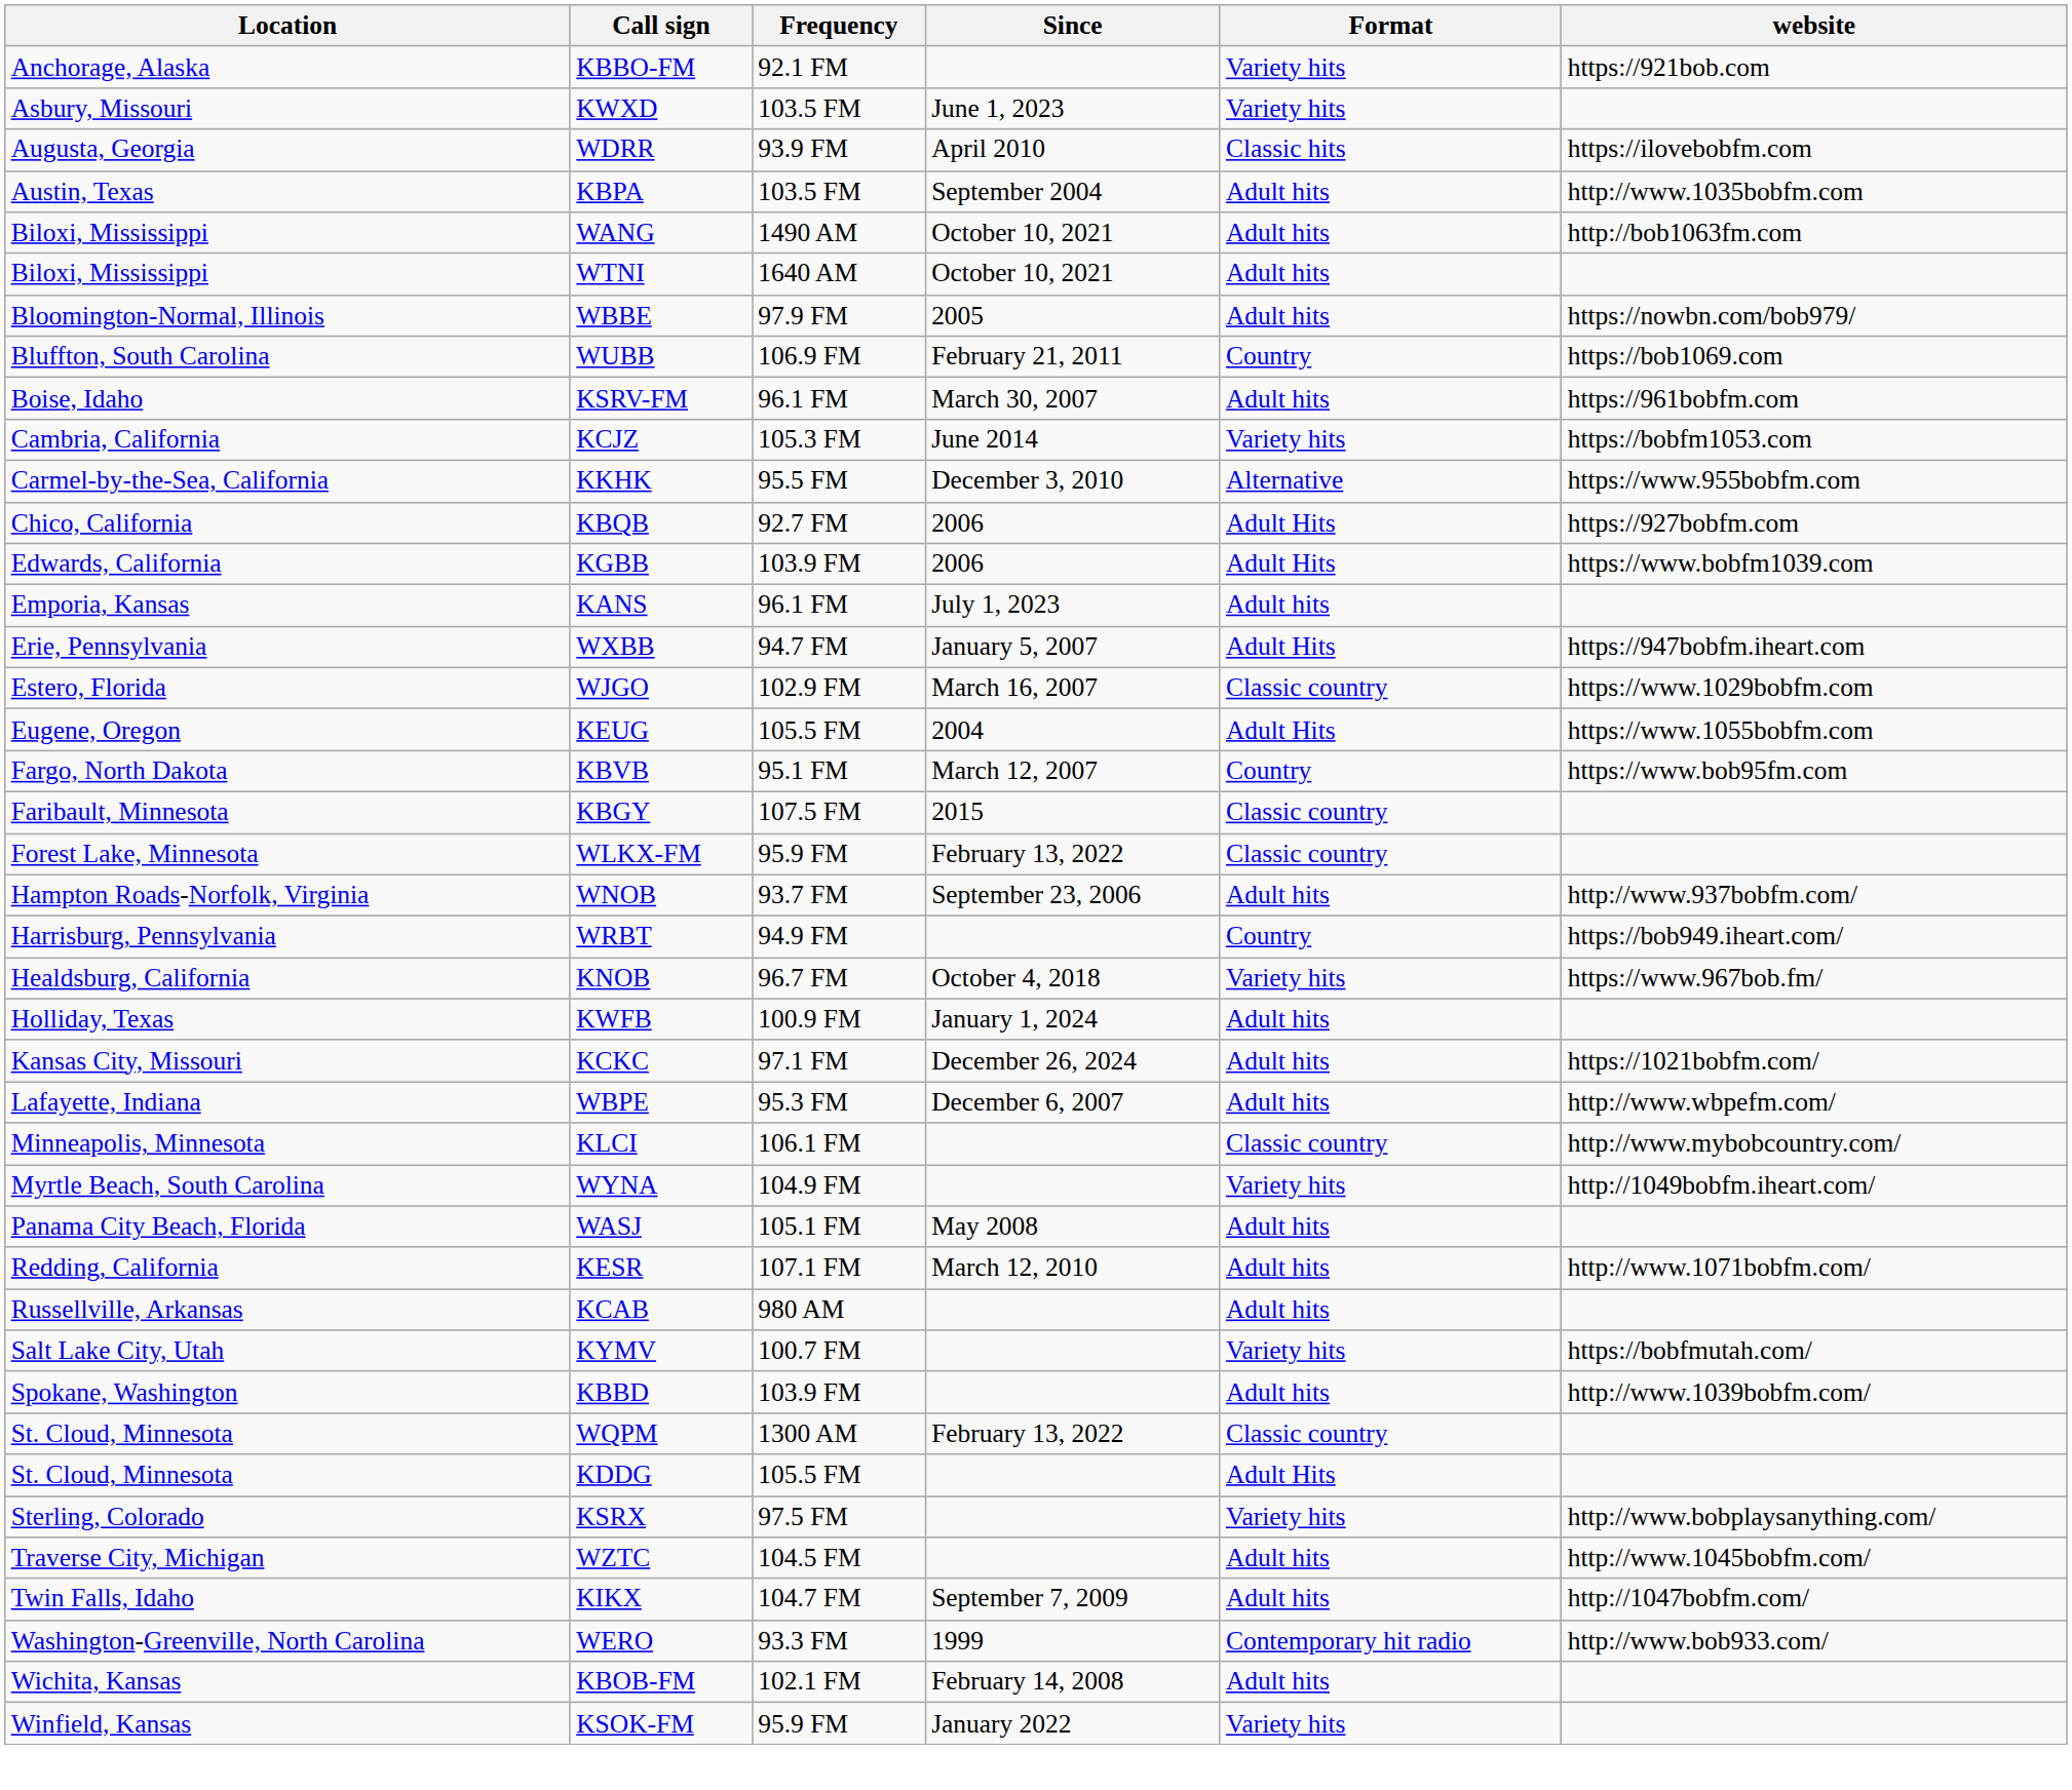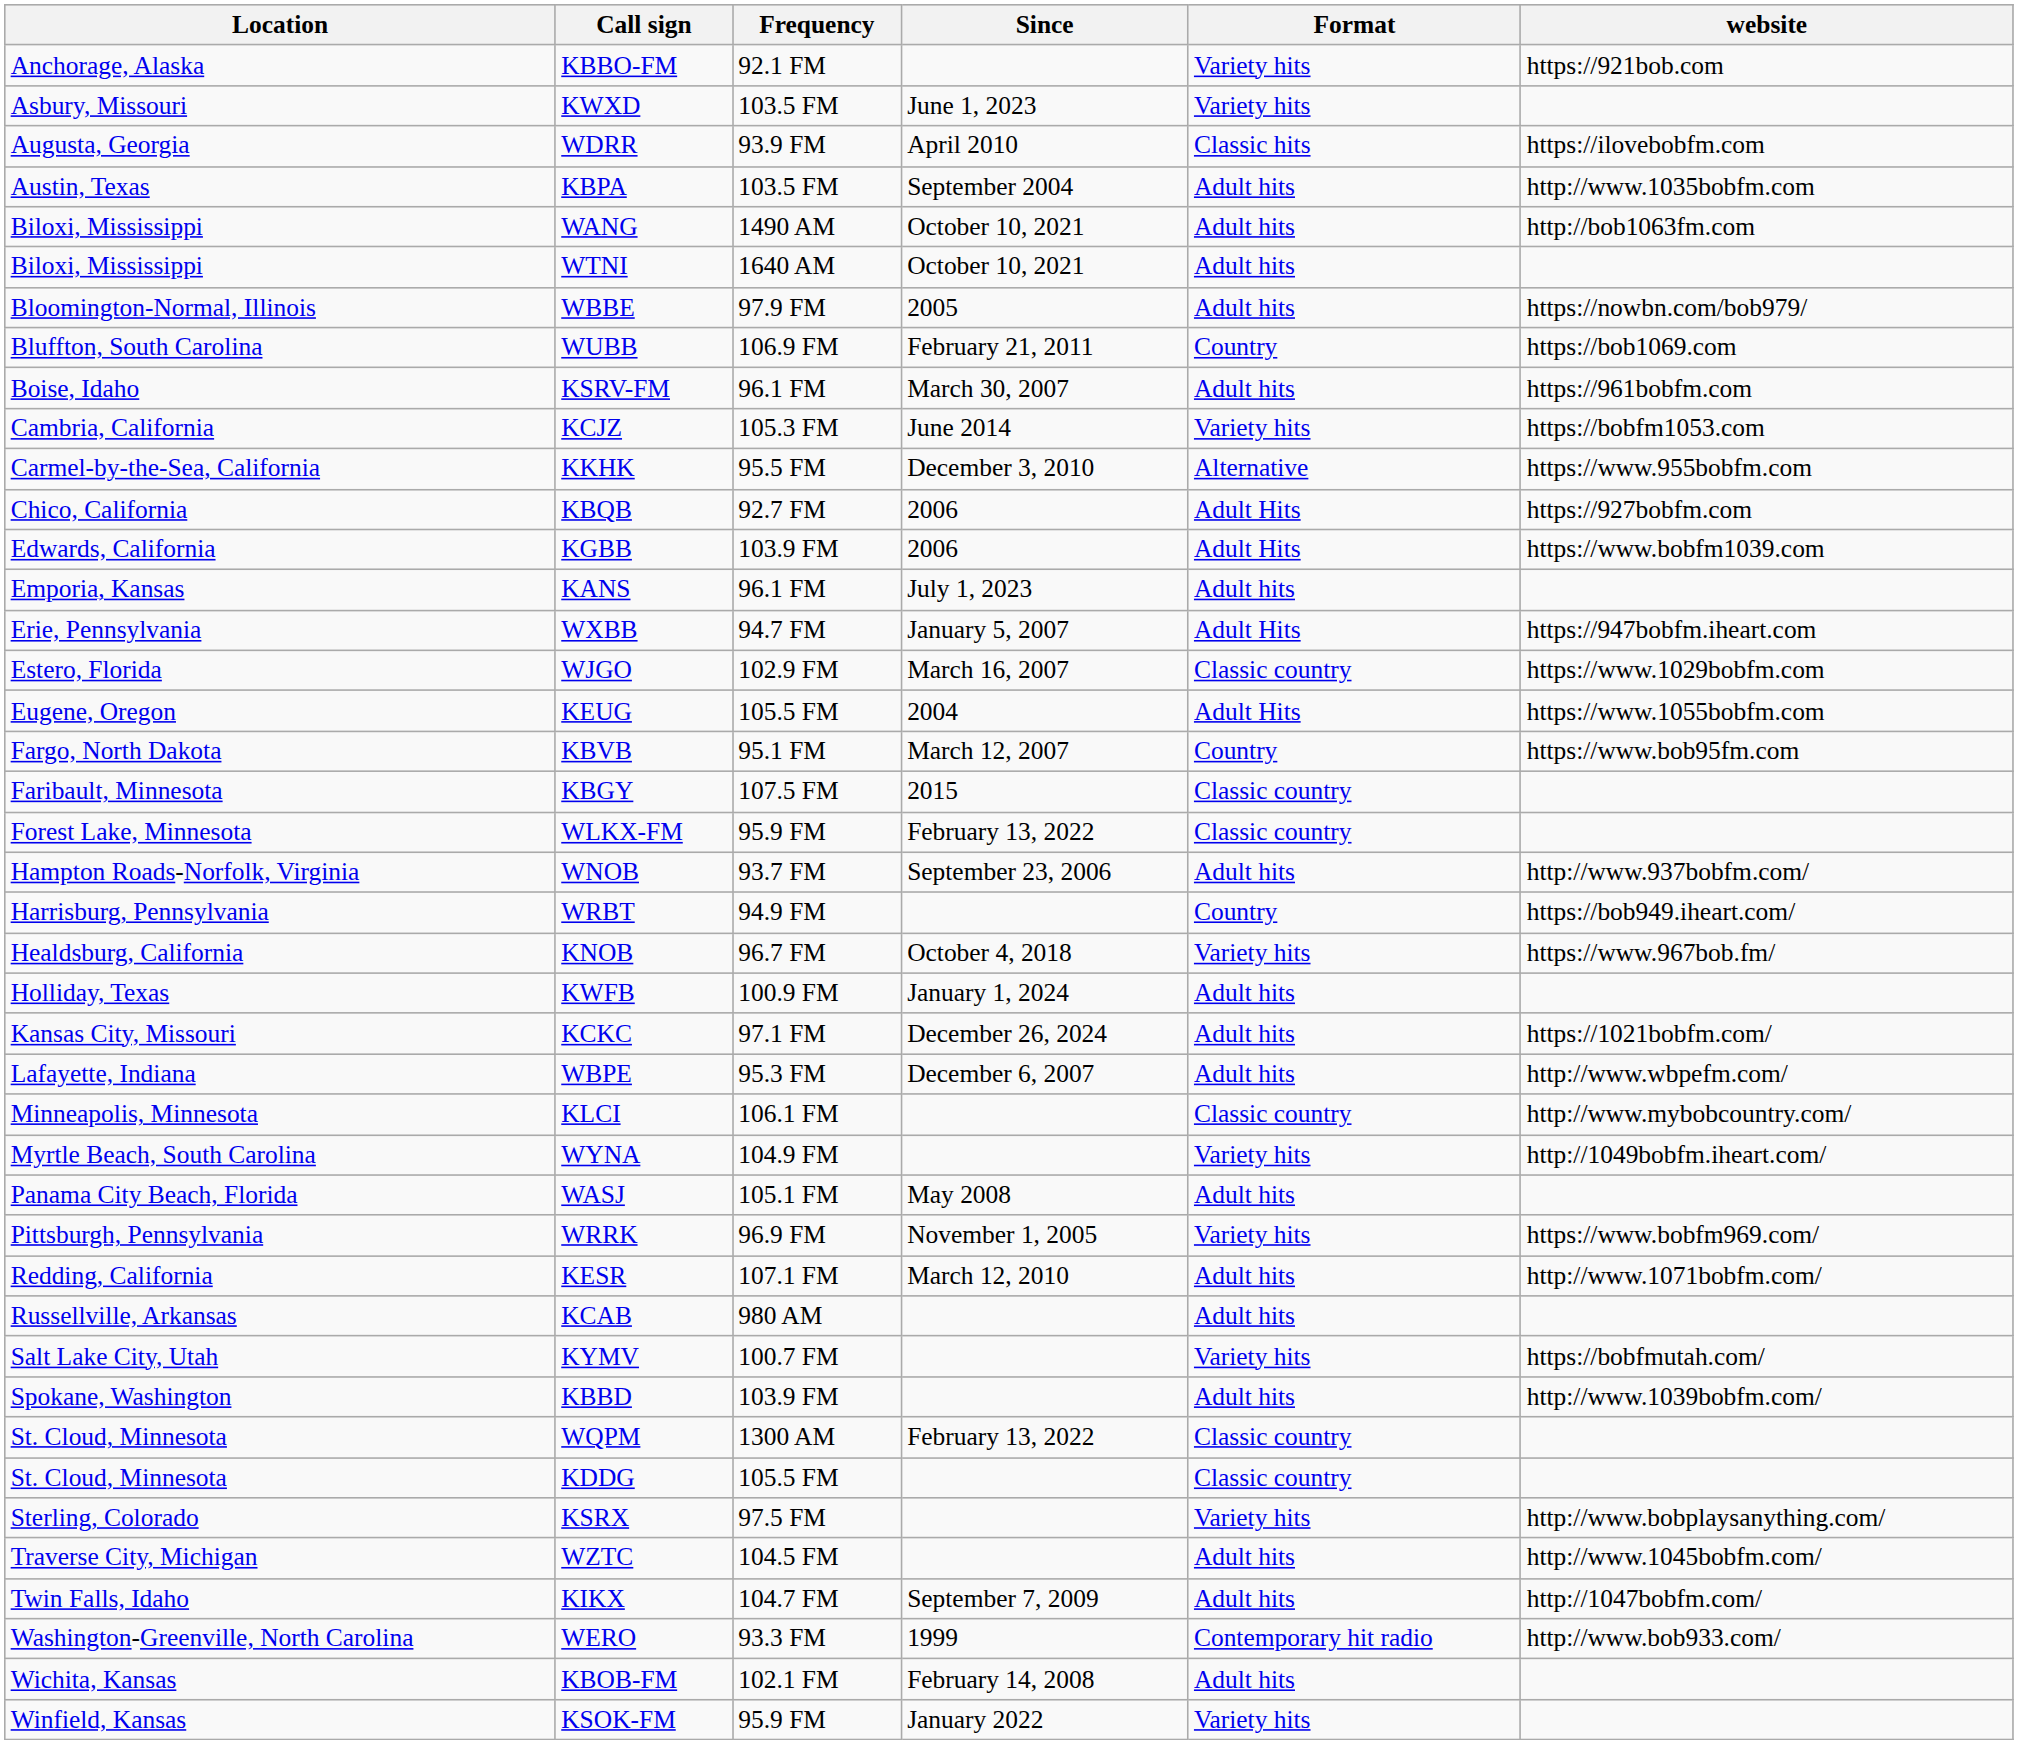 <table class="wikitable sortable" width="100%">
 <tr>
 <th>Location</th>
 <th>Call sign</th>
 <th>Frequency</th>
 <th>Since</th>
 <th>Format</th>
 <th>website</th>
 </tr>
 <tr>
 <td><a href='#'>Anchorage, Alaska</a></td>
 <td><a href='#'>KBBO-FM</a></td>
 <td>92.1 FM</td>
 <td></td>
 <td><a href='#'>Variety hits</a></td>
 <td>https://921bob.com</td>
 </tr>
 <tr>
 <td><a href='#'>Asbury, Missouri</a></td>
 <td><a href='#'>KWXD</a></td>
 <td>103.5 FM</td>
 <td>June 1, 2023</td>
 <td><a href='#'>Variety hits</a></td>
 <td></td>
 </tr>
 <tr>
 <td><a href='#'>Augusta, Georgia</a></td>
 <td><a href='#'>WDRR</a></td>
 <td>93.9 FM</td>
 <td>April 2010</td>
 <td><a href='#'>Classic hits</a></td>
 <td>https://ilovebobfm.com</td>
 </tr>
 <tr>
 <td><a href='#'>Austin, Texas</a></td>
 <td><a href='#'>KBPA</a></td>
 <td>103.5 FM</td>
 <td>September 2004</td>
 <td><a href='#'>Adult hits</a></td>
 <td>http://www.1035bobfm.com</td>
 </tr>
 <tr>
 <td><a href='#'>Biloxi, Mississippi</a></td>
 <td><a href='#'>WANG</a></td>
 <td>1490 AM</td>
 <td>October 10, 2021</td>
 <td><a href='#'>Adult hits</a></td>
 <td>http://bob1063fm.com</td>
 </tr>
 <tr>
 <td><a href='#'>Biloxi, Mississippi</a></td>
 <td><a href='#'>WTNI</a></td>
 <td>1640 AM</td>
 <td>October 10, 2021</td>
 <td><a href='#'>Adult hits</a></td>
 <td></td>
 </tr>
 <tr>
 <td><a href='#'>Bloomington-Normal, Illinois</a></td>
 <td><a href='#'>WBBE</a></td>
 <td>97.9 FM</td>
 <td>2005</td>
 <td><a href='#'>Adult hits</a></td>
 <td>https://nowbn.com/bob979/</td>
 </tr>
 <tr>
 <td><a href='#'>Bluffton, South Carolina</a></td>
 <td><a href='#'>WUBB</a></td>
 <td>106.9 FM</td>
 <td>February 21, 2011</td>
 <td><a href='#'>Country</a></td>
 <td>https://bob1069.com</td>
 </tr>
 <tr>
 <td><a href='#'>Boise, Idaho</a></td>
 <td><a href='#'>KSRV-FM</a></td>
 <td>96.1 FM</td>
 <td>March 30, 2007</td>
 <td><a href='#'>Adult hits</a></td>
 <td>https://961bobfm.com</td>
 </tr>
 <tr>
 <td><a href='#'>Cambria, California</a></td>
 <td><a href='#'>KCJZ</a></td>
 <td>105.3 FM</td>
 <td>June 2014</td>
 <td><a href='#'>Variety hits</a></td>
 <td>https://bobfm1053.com</td>
 </tr>
 <tr>
 <td><a href='#'>Carmel-by-the-Sea, California</a></td>
 <td><a href='#'>KKHK</a></td>
 <td>95.5 FM</td>
 <td>December 3, 2010</td>
 <td><a href='#'>Alternative</a></td>
 <td>https://www.955bobfm.com</td>
 </tr>
 <tr>
 <td><a href='#'>Chico, California</a></td>
 <td><a href='#'>KBQB</a></td>
 <td>92.7 FM</td>
 <td>2006</td>
 <td><a href='#'>Adult Hits</a></td>
 <td>https://927bobfm.com</td>
 </tr>
 <tr>
 <td><a href='#'>Edwards, California</a></td>
 <td><a href='#'>KGBB</a></td>
 <td>103.9 FM</td>
 <td>2006</td>
 <td><a href='#'>Adult Hits</a></td>
 <td>https://www.bobfm1039.com</td>
 </tr>
 <tr>
 <td><a href='#'>Emporia, Kansas</a></td>
 <td><a href='#'>KANS</a></td>
 <td>96.1 FM</td>
 <td>July 1, 2023</td>
 <td><a href='#'>Adult hits</a></td>
 <td></td>
 </tr>
 <tr>
 <td><a href='#'>Erie, Pennsylvania</a></td>
 <td><a href='#'>WXBB</a></td>
 <td>94.7 FM</td>
 <td>January 5, 2007</td>
 <td><a href='#'>Adult Hits</a></td>
 <td>https://947bobfm.iheart.com</td>
 </tr>
 <tr>
 <td><a href='#'>Estero, Florida</a></td>
 <td><a href='#'>WJGO</a></td>
 <td>102.9 FM</td>
 <td>March 16, 2007</td>
 <td><a href='#'>Classic country</a></td>
 <td>https://www.1029bobfm.com</td>
 </tr>
 <tr>
 <td><a href='#'>Eugene, Oregon</a></td>
 <td><a href='#'>KEUG</a></td>
 <td>105.5 FM</td>
 <td>2004</td>
 <td><a href='#'>Adult Hits</a></td>
 <td>https://www.1055bobfm.com</td>
 </tr>
 <tr>
 <td><a href='#'>Fargo, North Dakota</a></td>
 <td><a href='#'>KBVB</a></td>
 <td>95.1 FM</td>
 <td>March 12, 2007</td>
 <td><a href='#'>Country</a></td>
 <td>https://www.bob95fm.com</td>
 </tr>
 <tr>
 <td><a href='#'>Faribault, Minnesota</a></td>
 <td><a href='#'>KBGY</a></td>
 <td>107.5 FM</td>
 <td>2015</td>
 <td><a href='#'>Classic country</a></td>
 <td></td>
 </tr>
 <tr>
 <td><a href='#'>Forest Lake, Minnesota</a></td>
 <td><a href='#'>WLKX-FM</a></td>
 <td>95.9 FM</td>
 <td>February 13, 2022</td>
 <td><a href='#'>Classic country</a></td>
 <td></td>
 </tr>
 <tr>
 <td><a href='#'>Hampton Roads</a>-<a href='#'>Norfolk, Virginia</a></td>
 <td><a href='#'>WNOB</a></td>
 <td>93.7 FM</td>
 <td>September 23, 2006</td>
 <td><a href='#'>Adult hits</a></td>
 <td>http://www.937bobfm.com/</td>
 </tr>
 <tr>
 <td><a href='#'>Harrisburg, Pennsylvania</a></td>
 <td><a href='#'>WRBT</a></td>
 <td>94.9 FM</td>
 <td></td>
 <td><a href='#'>Country</a></td>
 <td>https://bob949.iheart.com/</td>
 </tr>
 <tr>
 <td><a href='#'>Healdsburg, California</a></td>
 <td><a href='#'>KNOB</a></td>
 <td>96.7 FM</td>
 <td>October 4, 2018</td>
 <td><a href='#'>Variety hits</a></td>
 <td>https://www.967bob.fm/</td>
 </tr>
 <tr>
 <td><a href='#'>Holliday, Texas</a></td>
 <td><a href='#'>KWFB</a></td>
 <td>100.9 FM</td>
 <td>January 1, 2024</td>
 <td><a href='#'>Adult hits</a></td>
 <td></td>
 </tr>
 <tr>
 <td><a href='#'>Kansas City, Missouri</a></td>
 <td><a href='#'>KCKC</a></td>
 <td>97.1 FM</td>
 <td>December 26, 2024</td>
 <td><a href='#'>Adult hits</a></td>
 <td>https://1021bobfm.com/</td>
 </tr>
 <tr>
 <td><a href='#'>Lafayette, Indiana</a></td>
 <td><a href='#'>WBPE</a></td>
 <td>95.3 FM</td>
 <td>December 6, 2007</td>
 <td><a href='#'>Adult hits</a></td>
 <td>http://www.wbpefm.com/</td>
 </tr>
 <tr>
 <td><a href='#'>Minneapolis, Minnesota</a></td>
 <td><a href='#'>KLCI</a></td>
 <td>106.1 FM</td>
 <td></td>
 <td><a href='#'>Classic country</a></td>
 <td>http://www.mybobcountry.com/</td>
 </tr>
 <tr>
 <td><a href='#'>Myrtle Beach, South Carolina</a></td>
 <td><a href='#'>WYNA</a></td>
 <td>104.9 FM</td>
 <td></td>
 <td><a href='#'>Variety hits</a></td>
 <td>http://1049bobfm.iheart.com/</td>
 </tr>
 <tr>
 <td><a href='#'>Panama City Beach, Florida</a></td>
 <td><a href='#'>WASJ</a></td>
 <td>105.1 FM</td>
 <td>May 2008</td>
 <td><a href='#'>Adult hits</a></td>
 <td></td>
 </tr>
 <tr>
+<td><a href='#'>Pittsburgh, Pennsylvania</a></td>
+<td><a href='#'>WRRK</a></td>
+<td>96.9 FM</td>
+<td>November 1, 2005</td>
+<td><a href='#'>Variety hits</a></td>
+<td>https://www.bobfm969.com/</td>
+</tr>
+<tr>
 <td><a href='#'>Redding, California</a></td>
 <td><a href='#'>KESR</a></td>
 <td>107.1 FM</td>
 <td>March 12, 2010</td>
 <td><a href='#'>Adult hits</a></td>
 <td>http://www.1071bobfm.com/</td>
 </tr>
 <tr>
 <td><a href='#'>Russellville, Arkansas</a></td>
 <td><a href='#'>KCAB</a></td>
 <td>980 AM</td>
 <td></td>
 <td><a href='#'>Adult hits</a></td>
 <td></td>
 </tr>
 <tr>
 <td><a href='#'>Salt Lake City, Utah</a></td>
 <td><a href='#'>KYMV</a></td>
 <td>100.7 FM</td>
 <td></td>
 <td><a href='#'>Variety hits</a></td>
 <td>https://bobfmutah.com/</td>
 </tr>
 <tr>
 <td><a href='#'>Spokane, Washington</a></td>
 <td><a href='#'>KBBD</a></td>
 <td>103.9 FM</td>
 <td></td>
 <td><a href='#'>Adult hits</a></td>
 <td>http://www.1039bobfm.com/</td>
 </tr>
 <tr>
 <td><a href='#'>St. Cloud, Minnesota</a></td>
 <td><a href='#'>WQPM</a></td>
 <td>1300 AM</td>
 <td>February 13, 2022</td>
 <td><a href='#'>Classic country</a></td>
 <td></td>
 </tr>
 <tr>
 <td><a href='#'>St. Cloud, Minnesota</a></td>
 <td><a href='#'>KDDG</a></td>
 <td>105.5 FM</td>
 <td></td>
-<td><a href='#'>Adult Hits</a></td>
+<td><a href='#'>Classic country</a></td>
 <td></td>
 </tr>
 <tr>
 <td><a href='#'>Sterling, Colorado</a></td>
 <td><a href='#'>KSRX</a></td>
 <td>97.5 FM</td>
 <td></td>
 <td><a href='#'>Variety hits</a></td>
 <td>http://www.bobplaysanything.com/</td>
 </tr>
 <tr>
 <td><a href='#'>Traverse City, Michigan</a></td>
 <td><a href='#'>WZTC</a></td>
 <td>104.5 FM</td>
 <td></td>
 <td><a href='#'>Adult hits</a></td>
 <td>http://www.1045bobfm.com/</td>
 </tr>
 <tr>
 <td><a href='#'>Twin Falls, Idaho</a></td>
 <td><a href='#'>KIKX</a></td>
 <td>104.7 FM</td>
 <td>September 7, 2009</td>
 <td><a href='#'>Adult hits</a></td>
 <td>http://1047bobfm.com/</td>
 </tr>
 <tr>
 <td><a href='#'>Washington</a>-<a href='#'>Greenville, North Carolina</a></td>
 <td><a href='#'>WERO</a></td>
 <td>93.3 FM</td>
 <td>1999</td>
 <td><a href='#'>Contemporary hit radio</a></td>
 <td>http://www.bob933.com/</td>
 </tr>
 <tr>
 <td><a href='#'>Wichita, Kansas</a></td>
 <td><a href='#'>KBOB-FM</a></td>
 <td>102.1 FM</td>
 <td>February 14, 2008</td>
 <td><a href='#'>Adult hits</a></td>
 <td></td>
 </tr>
 <tr>
 <td><a href='#'>Winfield, Kansas</a></td>
 <td><a href='#'>KSOK-FM</a></td>
 <td>95.9 FM</td>
 <td>January 2022</td>
 <td><a href='#'>Variety hits</a></td>
 <td></td>
 </tr>
 </table>
